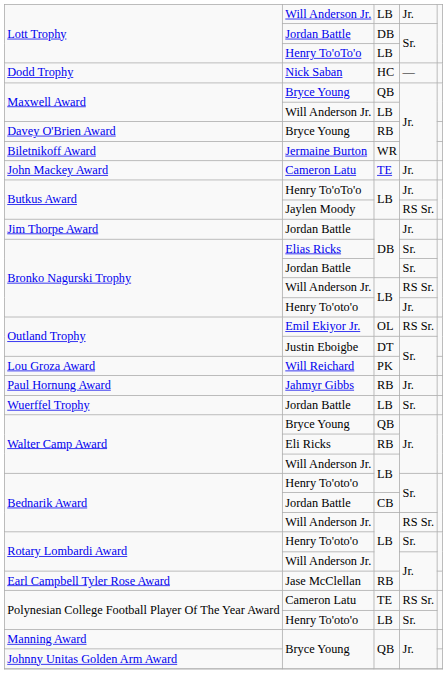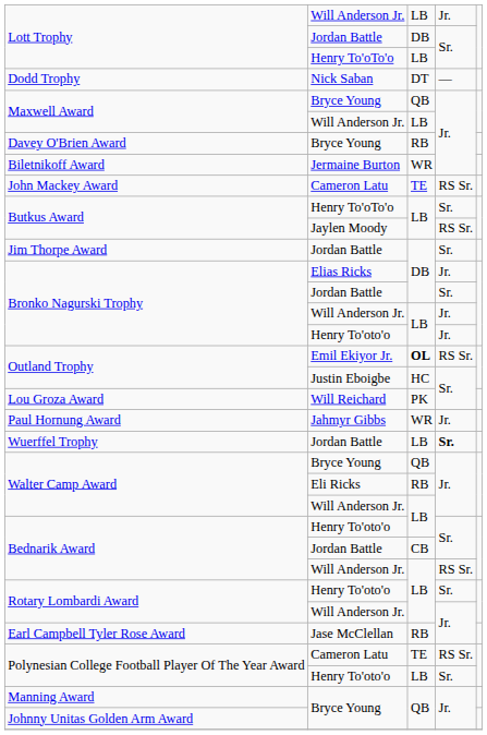 <table class="wikitable">
 <tr>
 <td rowspan=3><a href='#'>Lott Trophy</a></td>
 <td><a href='#'>Will Anderson Jr.</a></td>
 <td>LB</td>
 <td>Jr.</td>
 <td rowspan=3></td>
 </tr>
 <tr>
 <td><a href='#'>Jordan Battle</a></td>
 <td>DB</td>
 <td rowspan=2>Sr.</td>
 </tr>
 <tr>
 <td><a href='#'>Henry To'oTo'o</a></td>
 <td>LB</td>
 </tr>
 <tr>
 <td><a href='#'>Dodd Trophy</a></td>
 <td><a href='#'>Nick Saban</a></td>
-<td>HC</td>
+<td>DT</td>
 <td>—</td>
 <td></td>
 </tr>
 <tr>
 <td rowspan=2><a href='#'>Maxwell Award</a></td>
 <td><a href='#'>Bryce Young</a></td>
 <td>QB</td>
 <td rowspan=4>Jr.</td>
 <td rowspan=2></td>
 </tr>
 <tr>
 <td>Will Anderson Jr.</td>
 <td>LB</td>
 </tr>
 <tr>
 <td><a href='#'>Davey O'Brien Award</a></td>
 <td>Bryce Young</td>
 <td>RB</td>
 <td></td>
 </tr>
 <tr>
 <td><a href='#'>Biletnikoff Award</a></td>
 <td><a href='#'>Jermaine Burton</a></td>
 <td>WR</td>
 <td></td>
 </tr>
 <tr>
 <td><a href='#'>John Mackey Award</a></td>
 <td><a href='#'>Cameron Latu</a></td>
 <td><a href='#'>TE</a></td>
-<td>Jr.</td>
+<td>RS Sr.</td>
 <td></td>
 </tr>
 <tr>
 <td rowspan=2><a href='#'>Butkus Award</a></td>
 <td>Henry To'oTo'o</td>
 <td rowspan=2>LB</td>
-<td>Jr.</td>
+<td>Sr.</td>
 <td rowspan=2></td>
 </tr>
 <tr>
 <td>Jaylen Moody</td>
 <td>RS Sr.</td>
 </tr>
 <tr>
 <td><a href='#'>Jim Thorpe Award</a></td>
 <td>Jordan Battle</td>
 <td rowspan=3>DB</td>
-<td>Jr.</td>
+<td>Sr.</td>
 <td></td>
 </tr>
 <tr>
 <td rowspan=4><a href='#'>Bronko Nagurski Trophy</a></td>
 <td><a href='#'>Elias Ricks</a></td>
-<td>Sr.</td>
+<td>Jr.</td>
 <td rowspan=4></td>
 </tr>
 <tr>
 <td>Jordan Battle</td>
 <td>Sr.</td>
 </tr>
 <tr>
 <td>Will Anderson Jr.</td>
 <td rowspan=2>LB</td>
-<td>RS Sr.</td>
+<td>Jr.</td>
 </tr>
 <tr>
 <td>Henry To'oto'o</td>
 <td>Jr.</td>
 </tr>
 <tr>
 <td rowspan=2><a href='#'>Outland Trophy</a></td>
 <td><a href='#'>Emil Ekiyor Jr.</a></td>
-<td>OL</td>
+<td><strong>OL</strong></td>
 <td>RS Sr.</td>
 <td rowspan=2></td>
 </tr>
 <tr>
 <td>Justin Eboigbe</td>
-<td>DT</td>
+<td>HC</td>
 <td rowspan=2>Sr.</td>
 </tr>
 <tr>
 <td><a href='#'>Lou Groza Award</a></td>
 <td><a href='#'>Will Reichard</a></td>
 <td>PK</td>
 <td></td>
 </tr>
 <tr>
 <td><a href='#'>Paul Hornung Award</a></td>
 <td><a href='#'>Jahmyr Gibbs</a></td>
-<td>RB</td>
+<td>WR</td>
 <td>Jr.</td>
 <td></td>
 </tr>
 <tr>
 <td><a href='#'>Wuerffel Trophy</a></td>
 <td>Jordan Battle</td>
 <td>LB</td>
-<td>Sr.</td>
+<td><strong>Sr.</strong></td>
 <td></td>
 </tr>
 <tr>
 <td rowspan=3><a href='#'>Walter Camp Award</a></td>
 <td>Bryce Young</td>
 <td>QB</td>
 <td rowspan=3>Jr.</td>
 <td rowspan=3></td>
 </tr>
 <tr>
 <td>Eli Ricks</td>
 <td>RB</td>
 </tr>
 <tr>
 <td>Will Anderson Jr.</td>
 <td rowspan=2>LB</td>
 </tr>
 <tr>
 <td rowspan=3><a href='#'>Bednarik Award</a></td>
 <td>Henry To'oto'o</td>
 <td rowspan=2>Sr.</td>
 <td rowspan=3></td>
 </tr>
 <tr>
 <td>Jordan Battle</td>
 <td>CB</td>
 </tr>
 <tr>
 <td>Will Anderson Jr.</td>
 <td rowspan=3>LB</td>
 <td>RS Sr.</td>
 </tr>
 <tr>
 <td rowspan=2><a href='#'>Rotary Lombardi Award</a></td>
 <td>Henry To'oto'o</td>
 <td>Sr.</td>
 <td rowspan=2></td>
 </tr>
 <tr>
 <td>Will Anderson Jr.</td>
 <td rowspan=2>Jr.</td>
 </tr>
 <tr>
 <td><a href='#'>Earl Campbell Tyler Rose Award</a></td>
 <td>Jase McClellan</td>
 <td>RB</td>
 <td></td>
 </tr>
 <tr>
 <td rowspan=2>Polynesian College Football Player Of The Year Award</td>
 <td>Cameron Latu</td>
 <td>TE</td>
 <td>RS Sr.</td>
 <td rowspan=2></td>
 </tr>
 <tr>
 <td>Henry To'oto'o</td>
 <td>LB</td>
 <td>Sr.</td>
 </tr>
 <tr>
 <td><a href='#'>Manning Award</a></td>
 <td rowspan=2>Bryce Young</td>
 <td rowspan=2>QB</td>
 <td rowspan=2>Jr.</td>
 <td></td>
 </tr>
 <tr>
 <td><a href='#'>Johnny Unitas Golden Arm Award</a></td>
 <td></td>
 </tr>
 <tr>
 </tr>
 </table>
